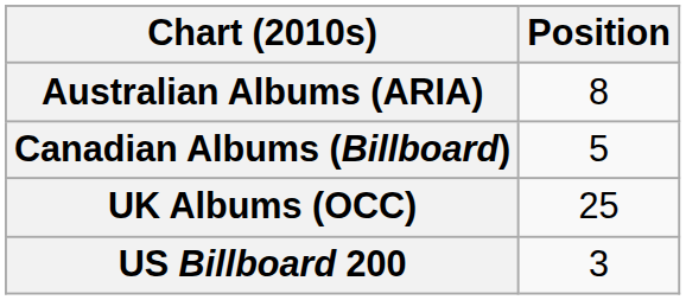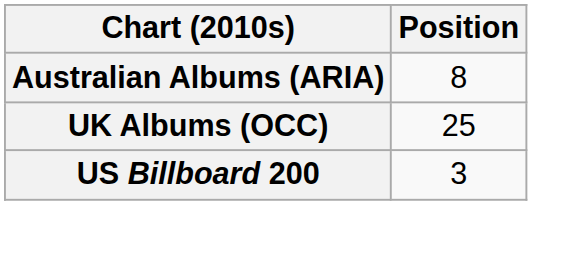 <table class="wikitable sortable plainrowheaders" style="text-align:center">
 <tr>
 <th scope="col">Chart (2010s)</th>
 <th scope="col">Position</th>
 </tr>
 <tr>
 <th scope="row">Australian Albums (ARIA)</th>
 <td>8</td>
 </tr>
 <tr>
-<th scope="row">Canadian Albums (<em>Billboard</em>)</th>
-<td>5</td>
-</tr>
-<tr>
 <th scope="row">UK Albums (OCC)</th>
 <td>25</td>
 </tr>
 <tr>
 <th scope="row">US <em>Billboard</em> 200</th>
 <td>3</td>
 </tr>
 </table>
